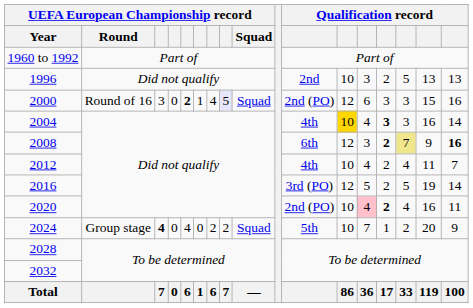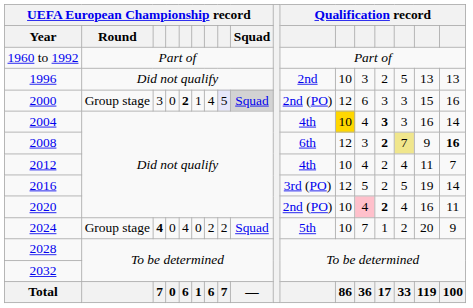 <table class="wikitable" style="text-align: center;font-size:100%;">
 <tr>
 <th colspan="9"><a href='#'>UEFA European Championship</a> record</th>
 <th rowspan="14"></th>
 <th colspan="7"><a href='#'>Qualification</a> record</th>
 </tr>
 <tr>
 <th>Year</th>
 <th>Round</th>
 <th></th>
 <th></th>
 <th></th>
 <th></th>
 <th></th>
 <th></th>
 <th>Squad</th>
 <th></th>
 <th></th>
 <th></th>
 <th></th>
 <th></th>
 <th></th>
 <th></th>
 </tr>
 <tr>
 <td><a href='#'>1960</a> to <a href='#'>1992</a></td>
 <td colspan="8"><em>Part of </em></td>
 <td colspan="7"><em>Part of </em></td>
 </tr>
 <tr>
 <td> <a href='#'>1996</a></td>
 <td colspan="8"><em>Did not qualify</em></td>
 <td><a href='#'>2nd</a></td>
 <td>10</td>
 <td>3</td>
 <td>2</td>
 <td>5</td>
 <td>13</td>
 <td>13</td>
 </tr>
 <tr>
 <td>  <a href='#'>2000</a></td>
-<td>Round of 16</td>
+<td>Group stage</td>
 <td>3</td>
 <td>0</td>
 <td><strong>2</strong></td>
 <td>1</td>
 <td>4</td>
 <td style="background: lavender;">5</td>
-<td><a href='#'>Squad</a></td>
+<td style="background: lightgrey;"><a href='#'>Squad</a></td>
 <td><a href='#'>2nd</a> (<a href='#'>PO</a>)</td>
 <td>12</td>
 <td>6</td>
 <td>3</td>
 <td>3</td>
 <td>15</td>
 <td>16</td>
 </tr>
 <tr>
 <td> <a href='#'>2004</a></td>
 <td colspan="8" rowspan="5"><em>Did not qualify</em></td>
 <td><a href='#'>4th</a></td>
 <td style="background: gold;">10</td>
 <td>4</td>
 <td><strong>3</strong></td>
 <td>3</td>
 <td>16</td>
 <td>14</td>
 </tr>
 <tr>
 <td>  <a href='#'>2008</a></td>
 <td><a href='#'>6th</a></td>
 <td>12</td>
 <td>3</td>
 <td><strong>2</strong></td>
 <td style="background: khaki;">7</td>
 <td>9</td>
 <td><strong>16</strong></td>
 </tr>
 <tr>
 <td>  <a href='#'>2012</a></td>
 <td><a href='#'>4th</a></td>
 <td>10</td>
 <td>4</td>
 <td>2</td>
 <td>4</td>
 <td>11</td>
 <td>7</td>
 </tr>
 <tr>
 <td> <a href='#'>2016</a></td>
 <td><a href='#'>3rd</a> (<a href='#'>PO</a>)</td>
 <td>12</td>
 <td>5</td>
 <td>2</td>
 <td>5</td>
 <td>19</td>
 <td>14</td>
 </tr>
 <tr>
 <td> <a href='#'>2020</a></td>
 <td><a href='#'>2nd</a> (<a href='#'>PO</a>)</td>
 <td>10</td>
 <td style="background: pink;">4</td>
 <td><strong>2</strong></td>
 <td>4</td>
 <td>16</td>
 <td>11</td>
 </tr>
 <tr>
 <td> <a href='#'>2024</a></td>
 <td>Group stage</td>
 <td><strong>4</strong></td>
 <td>0</td>
 <td>4</td>
 <td>0</td>
 <td>2</td>
 <td>2</td>
 <td><a href='#'>Squad</a></td>
 <td><a href='#'>5th</a></td>
 <td>10</td>
 <td>7</td>
 <td>1</td>
 <td>2</td>
 <td>20</td>
 <td>9</td>
 </tr>
 <tr>
 <td>  <a href='#'>2028</a></td>
 <td colspan="8" rowspan="2"><em>To be determined</em></td>
 <td colspan="7" rowspan="2"><em>To be determined</em></td>
 </tr>
 <tr>
 <td>  <a href='#'>2032</a></td>
 </tr>
 <tr>
 <th>Total</th>
 <th></th>
 <th>7</th>
 <th>0</th>
 <th>6</th>
 <th>1</th>
 <th>6</th>
 <th>7</th>
 <th>—</th>
 <th></th>
 <th>86</th>
 <th>36</th>
 <th>17</th>
 <th>33</th>
 <th>119</th>
 <th>100</th>
 </tr>
 </table>
